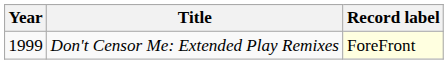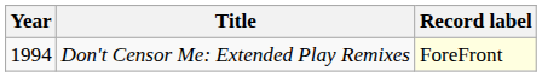 <table class="wikitable">
 <tr>
 <th><strong>Year</strong></th>
 <th><strong>Title</strong></th>
 <th><strong>Record label</strong></th>
 </tr>
 <tr>
-<td>1999</td>
+<td>1994</td>
 <td><em>Don't Censor Me: Extended Play Remixes</em></td>
 <td style="background: lightyellow;">ForeFront</td>
 </tr>
 </table>
